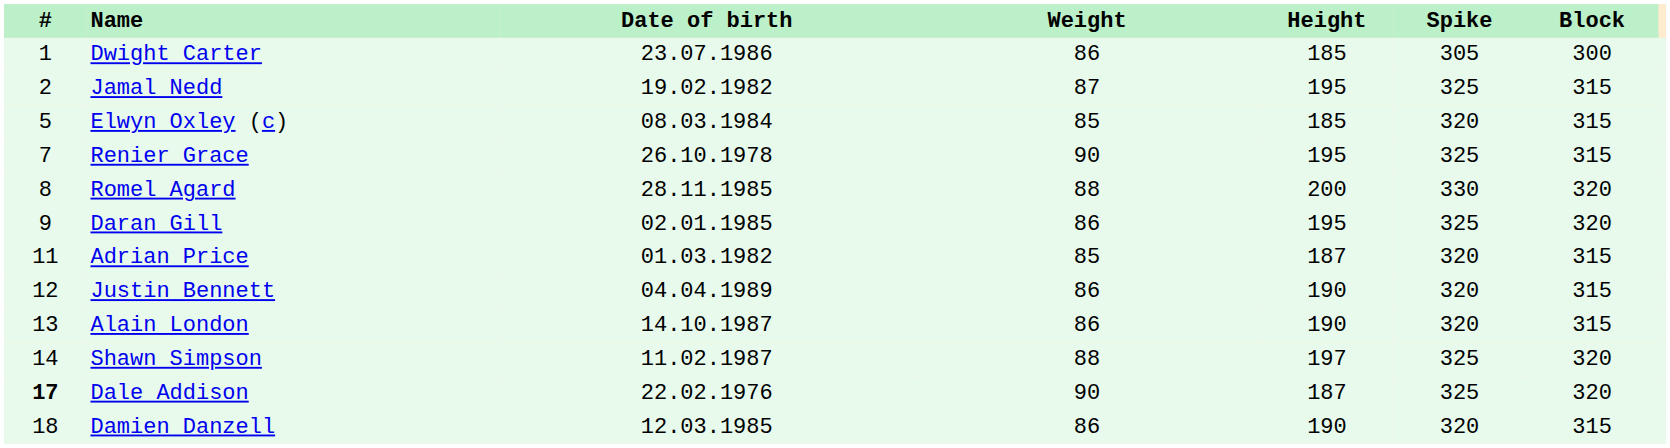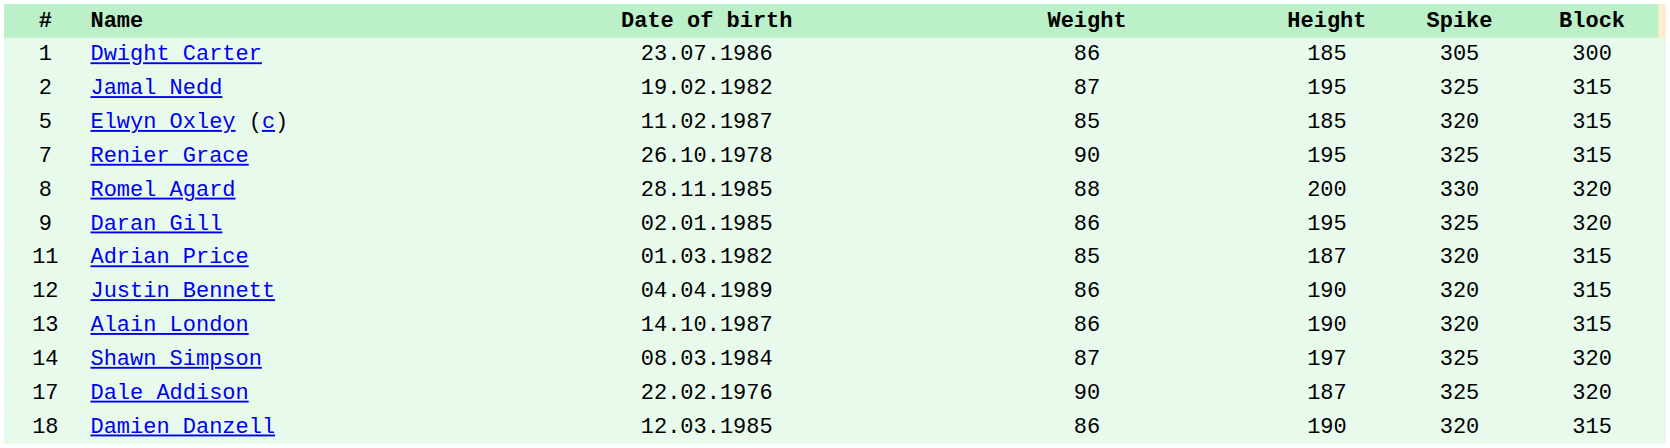 <table border=0 cellpadding=2 cellspacing=0  |- bgcolor=#FFECCE style="text-align:center; font-size:90%;" width=100%>
 <tr bgcolor=#BBF0C9>
 <th width=5%>#</th>
 <th width=25% align=left>Name</th>
 <th width=25%>Date of birth</th>
 <th width=21%>Weight</th>
 <th width=8%>Height</th>
 <th width=8%>Spike</th>
 <th width=8%>Block</th>
 </tr>
 <tr bgcolor=#E7FAEC>
 <td>1</td>
 <td align=left><a href='#'>Dwight Carter</a></td>
 <td>23.07.1986</td>
 <td>86</td>
 <td>185</td>
 <td>305</td>
 <td>300</td>
 <td></td>
 </tr>
 <tr bgcolor=#E7FAEC>
 <td>2</td>
 <td align=left><a href='#'>Jamal Nedd</a></td>
 <td>19.02.1982</td>
 <td>87</td>
 <td>195</td>
 <td>325</td>
 <td>315</td>
 <td></td>
 </tr>
 <tr bgcolor=#E7FAEC>
 <td>5</td>
 <td align=left><a href='#'>Elwyn Oxley</a> (<a href='#'>c</a>)</td>
-<td>08.03.1984</td>
+<td>11.02.1987</td>
 <td>85</td>
 <td>185</td>
 <td>320</td>
 <td>315</td>
 <td></td>
 </tr>
 <tr bgcolor=#E7FAEC>
 <td>7</td>
 <td align=left><a href='#'>Renier Grace</a></td>
 <td>26.10.1978</td>
 <td>90</td>
 <td>195</td>
 <td>325</td>
 <td>315</td>
 <td></td>
 </tr>
 <tr bgcolor=#E7FAEC>
 <td>8</td>
 <td align=left><a href='#'>Romel Agard</a></td>
 <td>28.11.1985</td>
 <td>88</td>
 <td>200</td>
 <td>330</td>
 <td>320</td>
 <td></td>
 </tr>
 <tr bgcolor=#E7FAEC>
 <td>9</td>
 <td align=left><a href='#'>Daran Gill</a></td>
 <td>02.01.1985</td>
 <td>86</td>
 <td>195</td>
 <td>325</td>
 <td>320</td>
 <td></td>
 </tr>
 <tr bgcolor=#E7FAEC>
 <td>11</td>
 <td align=left><a href='#'>Adrian Price</a></td>
 <td>01.03.1982</td>
 <td>85</td>
 <td>187</td>
 <td>320</td>
 <td>315</td>
 <td></td>
 </tr>
 <tr bgcolor=#E7FAEC>
 <td>12</td>
 <td align=left><a href='#'>Justin Bennett</a></td>
 <td>04.04.1989</td>
 <td>86</td>
 <td>190</td>
 <td>320</td>
 <td>315</td>
 <td></td>
 </tr>
 <tr bgcolor=#E7FAEC>
 <td>13</td>
 <td align=left><a href='#'>Alain London</a></td>
 <td>14.10.1987</td>
 <td>86</td>
 <td>190</td>
 <td>320</td>
 <td>315</td>
 <td></td>
 </tr>
 <tr bgcolor=#E7FAEC>
 <td>14</td>
 <td align=left><a href='#'>Shawn Simpson</a></td>
-<td>11.02.1987</td>
-<td>88</td>
+<td>08.03.1984</td>
+<td>87</td>
 <td>197</td>
 <td>325</td>
 <td>320</td>
 <td></td>
 </tr>
 <tr bgcolor=#E7FAEC>
-<td><strong>17</strong></td>
+<td>17</td>
 <td align=left><a href='#'>Dale Addison</a></td>
 <td>22.02.1976</td>
 <td>90</td>
 <td>187</td>
 <td>325</td>
 <td>320</td>
 <td></td>
 </tr>
 <tr bgcolor=#E7FAEC>
 <td>18</td>
 <td align=left><a href='#'>Damien Danzell</a></td>
 <td>12.03.1985</td>
 <td>86</td>
 <td>190</td>
 <td>320</td>
 <td>315</td>
 <td></td>
 </tr>
 </table>
